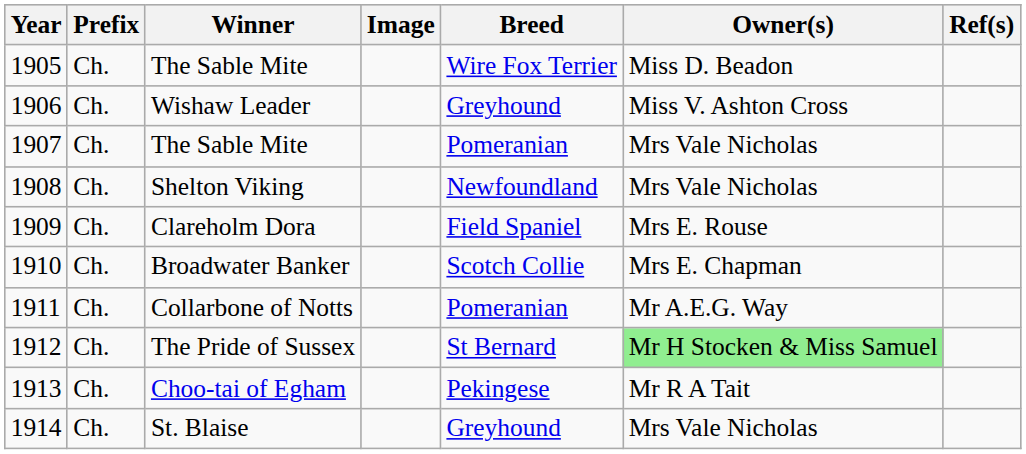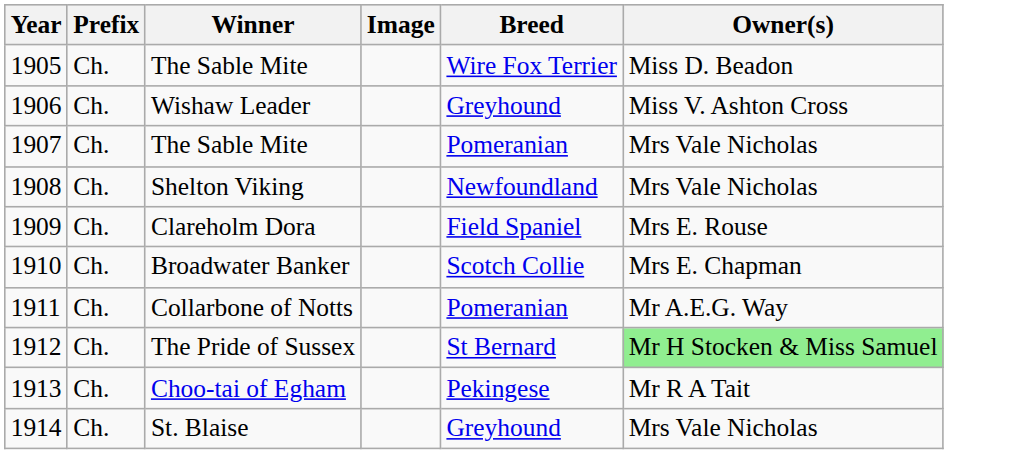 <table class="wikitable sortable">
 <tr>
 <th scope="col">Year</th>
 <th scope="col" class="unsortable">Prefix</th>
 <th scope="col">Winner</th>
 <th scope="col" class="unsortable">Image</th>
 <th scope="col">Breed</th>
 <th scope="col" class="unsortable">Owner(s)</th>
-<th scope="col" class="unsortable">Ref(s)</th>
 </tr>
 <tr>
 <td>1905</td>
 <td>Ch.</td>
 <td>The Sable Mite</td>
 <td></td>
 <td><a href='#'>Wire Fox Terrier</a></td>
 <td>Miss D. Beadon</td>
-<td></td>
 </tr>
 <tr>
 <td>1906</td>
 <td>Ch.</td>
 <td>Wishaw Leader</td>
 <td></td>
 <td><a href='#'>Greyhound</a></td>
 <td>Miss V. Ashton Cross</td>
-<td></td>
 </tr>
 <tr>
 <td>1907</td>
 <td>Ch.</td>
 <td>The Sable Mite</td>
 <td></td>
 <td><a href='#'>Pomeranian</a></td>
 <td>Mrs Vale Nicholas</td>
-<td></td>
 </tr>
 <tr>
 <td>1908</td>
 <td>Ch.</td>
 <td>Shelton Viking</td>
 <td></td>
 <td><a href='#'>Newfoundland</a></td>
 <td>Mrs Vale Nicholas</td>
-<td></td>
 </tr>
 <tr>
 <td>1909</td>
 <td>Ch.</td>
 <td>Clareholm Dora</td>
 <td></td>
 <td><a href='#'>Field Spaniel</a></td>
 <td>Mrs E. Rouse</td>
-<td></td>
 </tr>
 <tr>
 <td>1910</td>
 <td>Ch.</td>
 <td>Broadwater Banker</td>
 <td></td>
 <td><a href='#'>Scotch Collie</a></td>
 <td>Mrs E. Chapman</td>
-<td></td>
 </tr>
 <tr>
 <td>1911</td>
 <td>Ch.</td>
 <td>Collarbone of Notts</td>
 <td></td>
 <td><a href='#'>Pomeranian</a></td>
 <td>Mr A.E.G. Way</td>
-<td></td>
 </tr>
 <tr>
 <td>1912</td>
 <td>Ch.</td>
 <td>The Pride of Sussex</td>
 <td></td>
 <td><a href='#'>St Bernard</a></td>
 <td style="background: lightgreen;">Mr H Stocken & Miss Samuel</td>
-<td></td>
 </tr>
 <tr>
 <td>1913</td>
 <td>Ch.</td>
 <td><a href='#'>Choo-tai of Egham</a></td>
 <td></td>
 <td><a href='#'>Pekingese</a></td>
 <td>Mr R A Tait</td>
-<td></td>
 </tr>
 <tr>
 <td>1914</td>
 <td>Ch.</td>
 <td>St. Blaise</td>
 <td></td>
 <td><a href='#'>Greyhound</a></td>
 <td>Mrs Vale Nicholas</td>
-<td></td>
 </tr>
 </table>
